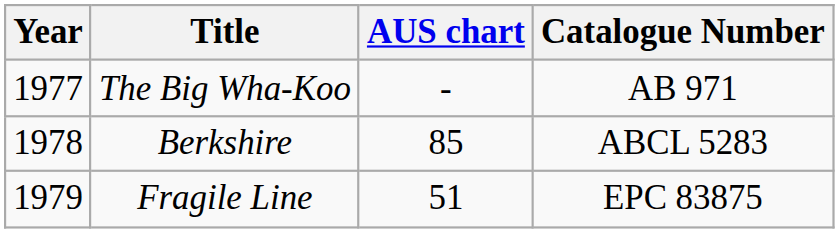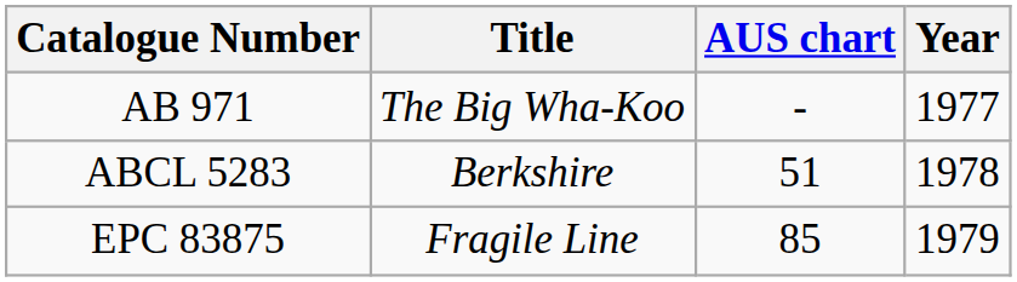 <table class="wikitable" style="text-align:center;">
 <tr>
-<th>Year</th>
+<th>Catalogue Number</th>
 <th>Title</th>
 <th><a href='#'>AUS chart</a></th>
-<th>Catalogue Number</th>
+<th>Year</th>
 </tr>
 <tr>
-<td>1977</td>
+<td>AB 971</td>
 <td><em>The Big Wha-Koo</em></td>
 <td>-</td>
-<td>AB 971</td>
+<td>1977</td>
 </tr>
 <tr>
+<td>ABCL 5283</td>
+<td><em>Berkshire</em></td>
+<td>51</td>
 <td>1978</td>
-<td><em>Berkshire</em></td>
-<td>85</td>
-<td>ABCL 5283</td>
 </tr>
 <tr>
+<td>EPC 83875</td>
+<td><em>Fragile Line</em></td>
+<td>85</td>
 <td>1979</td>
-<td><em>Fragile Line</em></td>
-<td>51</td>
-<td>EPC 83875</td>
 </tr>
 </table>
